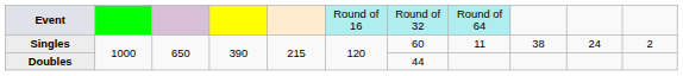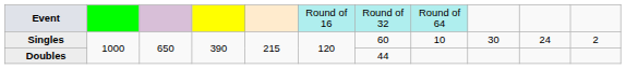 <table class=wikitable style=font-size:90%;text-align:center>
 <tr>
 <td style="width:130px; background:#dfe2e9;"><strong>Event</strong></td>
 <td style="width:80px; background:lime;"></td>
 <td style="width:85px; background:thistle;"></td>
 <td style="width:85px; background:#ff0;"></td>
 <td style="width:85px; background:#ffebcd;"></td>
 <td style="width:85px; background:#afeeee;">Round of 16</td>
 <td style="width:85px; background:#afeeee;">Round of 32</td>
 <td style="width:85px; background:#afeeee;">Round of 64</td>
 <td width=85></td>
 <td width=85></td>
 <td width=85></td>
 </tr>
 <tr>
 <th style="background:#ededed;">Singles</th>
 <td rowspan=2>1000</td>
 <td rowspan=2>650</td>
 <td rowspan=2>390</td>
 <td rowspan=2>215</td>
 <td rowspan=2>120</td>
 <td>60</td>
-<td>11</td>
-<td>38</td>
+<td>10</td>
+<td>30</td>
 <td>24</td>
 <td>2</td>
 </tr>
 <tr>
 <th style="background:#ededed;">Doubles</th>
 <td>44</td>
 <td></td>
 <td></td>
 <td></td>
 <td></td>
 </tr>
 </table>
